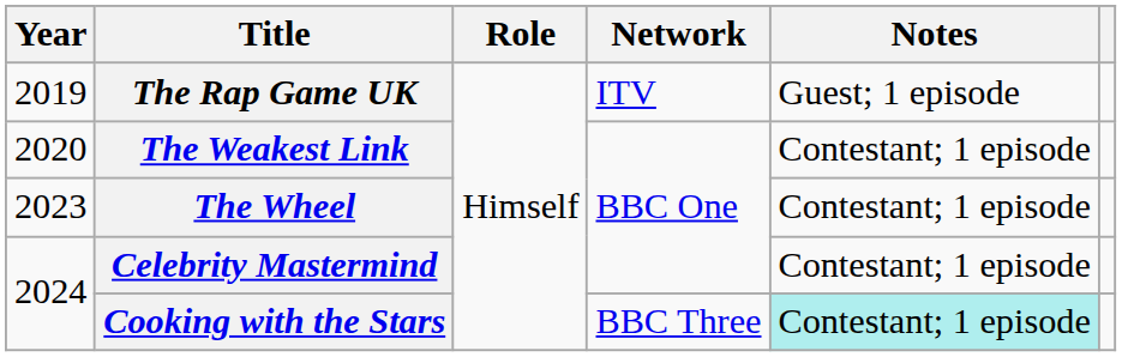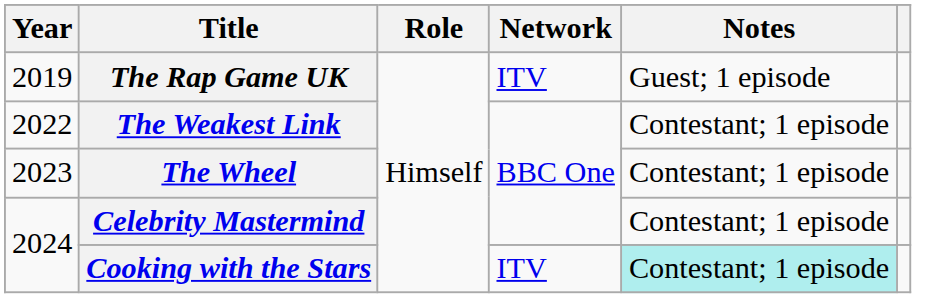 <table class="wikitable sortable plainrowheaders">
 <tr>
 <th scope="col">Year</th>
 <th scope="col">Title</th>
 <th scope="col">Role</th>
 <th scope="col">Network</th>
 <th scope="col" class="unsortable">Notes</th>
 <th scope="col" class="unsortable"></th>
 </tr>
 <tr>
 <td>2019</td>
 <th scope="row"><em>The Rap Game UK</em></th>
 <td rowspan="5">Himself</td>
 <td><a href='#'>ITV</a></td>
 <td>Guest; 1 episode</td>
 <td style="text-align:center;"></td>
 </tr>
 <tr>
-<td>2020</td>
+<td>2022</td>
 <th scope="row"><em><a href='#'>The Weakest Link</a></em></th>
 <td rowspan="3"><a href='#'>BBC One</a></td>
 <td>Contestant; 1 episode</td>
 <td style="text-align:center;"></td>
 </tr>
 <tr>
 <td>2023</td>
 <th scope="row"><em><a href='#'>The Wheel</a></em></th>
 <td>Contestant; 1 episode</td>
 <td style="text-align:center;"></td>
 </tr>
 <tr>
 <td rowspan="2">2024</td>
 <th scope="row"><em><a href='#'>Celebrity Mastermind</a></em></th>
 <td>Contestant; 1 episode</td>
 <td style="text-align:center;"></td>
 </tr>
 <tr>
 <th scope="row"><em><a href='#'>Cooking with the Stars</a></em></th>
-<td><a href='#'>BBC Three</a></td>
+<td><a href='#'>ITV</a></td>
 <td style="background: paleturquoise;">Contestant; 1 episode</td>
 <td style="text-align:center;"></td>
 </tr>
 </table>
